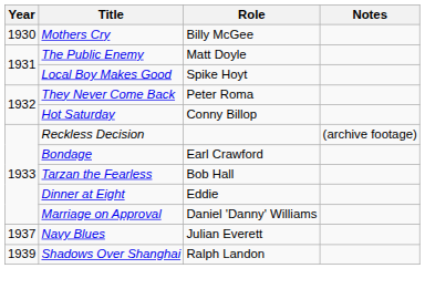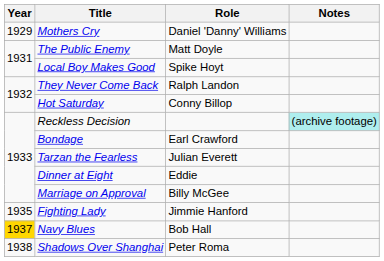 <table class="wikitable">
 <tr>
 <th>Year</th>
 <th>Title</th>
 <th>Role</th>
 <th>Notes</th>
 </tr>
 <tr>
-<td>1930</td>
+<td>1929</td>
 <td><em><a href='#'>Mothers Cry</a></em></td>
-<td>Billy McGee</td>
+<td>Daniel 'Danny' Williams</td>
 <td></td>
 </tr>
 <tr>
 <td rowspan=2>1931</td>
 <td><em><a href='#'>The Public Enemy</a></em></td>
 <td>Matt Doyle</td>
 <td></td>
 </tr>
 <tr>
 <td><em><a href='#'>Local Boy Makes Good</a></em></td>
 <td>Spike Hoyt</td>
 <td></td>
 </tr>
 <tr>
 <td rowspan=2>1932</td>
 <td><em><a href='#'>They Never Come Back</a></em></td>
-<td>Peter Roma</td>
+<td>Ralph Landon</td>
 <td></td>
 </tr>
 <tr>
 <td><em><a href='#'>Hot Saturday</a></em></td>
 <td>Conny Billop</td>
 <td></td>
 </tr>
 <tr>
 <td rowspan=5>1933</td>
 <td><em>Reckless Decision</em></td>
 <td></td>
-<td>(archive footage)</td>
+<td style="background: paleturquoise;">(archive footage)</td>
 </tr>
 <tr>
 <td><em><a href='#'>Bondage</a></em></td>
 <td>Earl Crawford</td>
 <td></td>
 </tr>
 <tr>
 <td><em><a href='#'>Tarzan the Fearless</a></em></td>
-<td>Bob Hall</td>
+<td>Julian Everett</td>
 <td></td>
 </tr>
 <tr>
 <td><em><a href='#'>Dinner at Eight</a></em></td>
 <td>Eddie</td>
 <td></td>
 </tr>
 <tr>
 <td><em><a href='#'>Marriage on Approval</a></em></td>
-<td>Daniel 'Danny' Williams</td>
+<td>Billy McGee</td>
 <td></td>
 </tr>
 <tr>
-<td>1937</td>
-<td><em><a href='#'>Navy Blues</a></em></td>
-<td>Julian Everett</td>
+<td>1935</td>
+<td><em><a href='#'>Fighting Lady</a></em></td>
+<td>Jimmie Hanford</td>
 <td></td>
 </tr>
 <tr>
-<td>1939</td>
+<td style="background: gold;">1937</td>
+<td><em><a href='#'>Navy Blues</a></em></td>
+<td>Bob Hall</td>
+<td></td>
+</tr>
+<tr>
+<td>1938</td>
 <td><em><a href='#'>Shadows Over Shanghai</a></em></td>
-<td>Ralph Landon</td>
+<td>Peter Roma</td>
 <td></td>
 </tr>
 </table>
